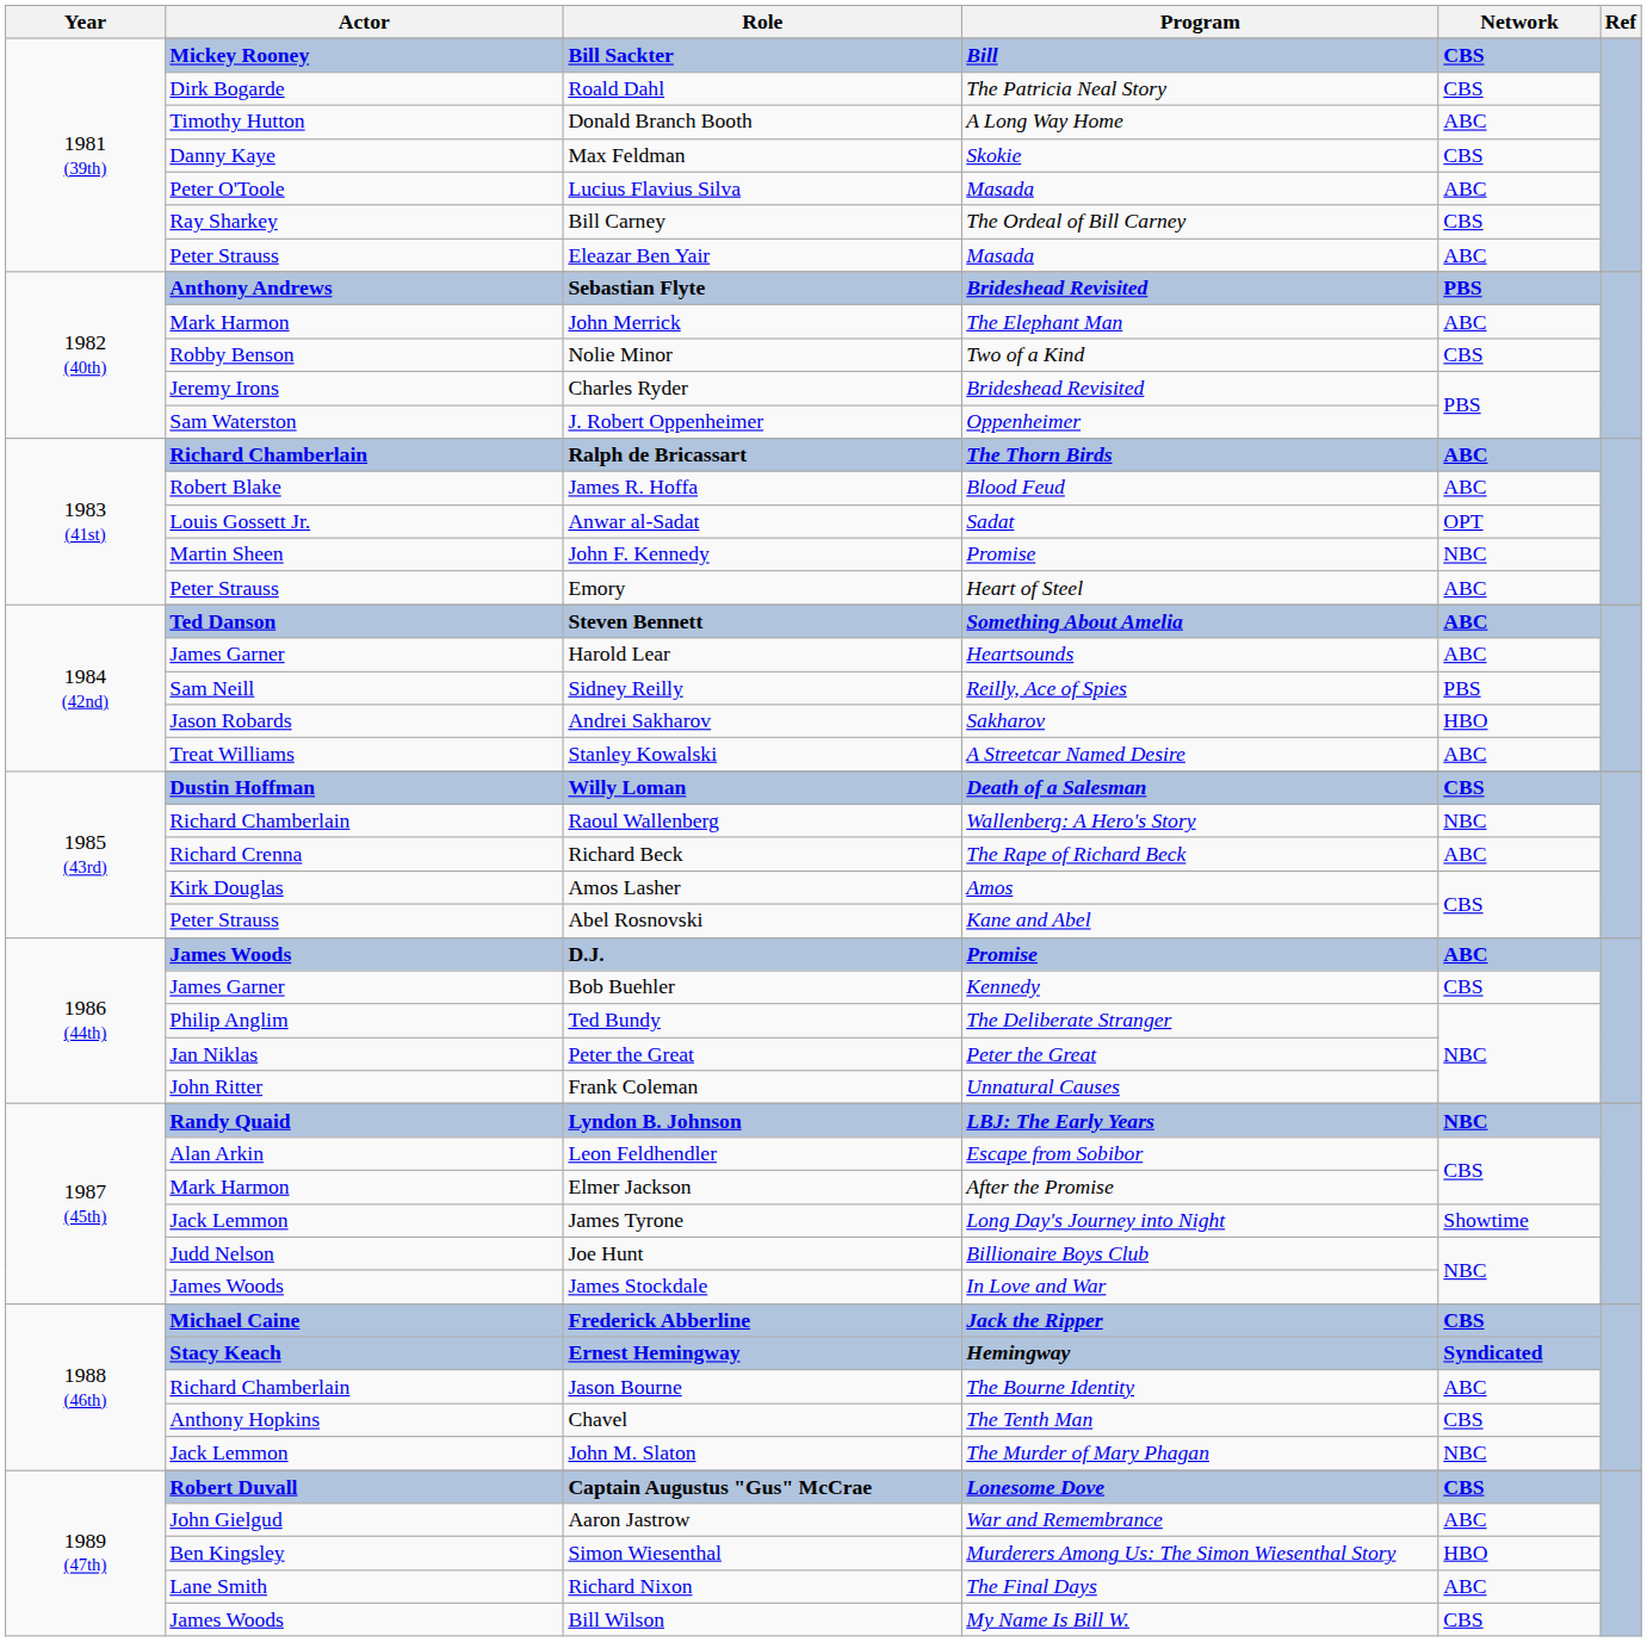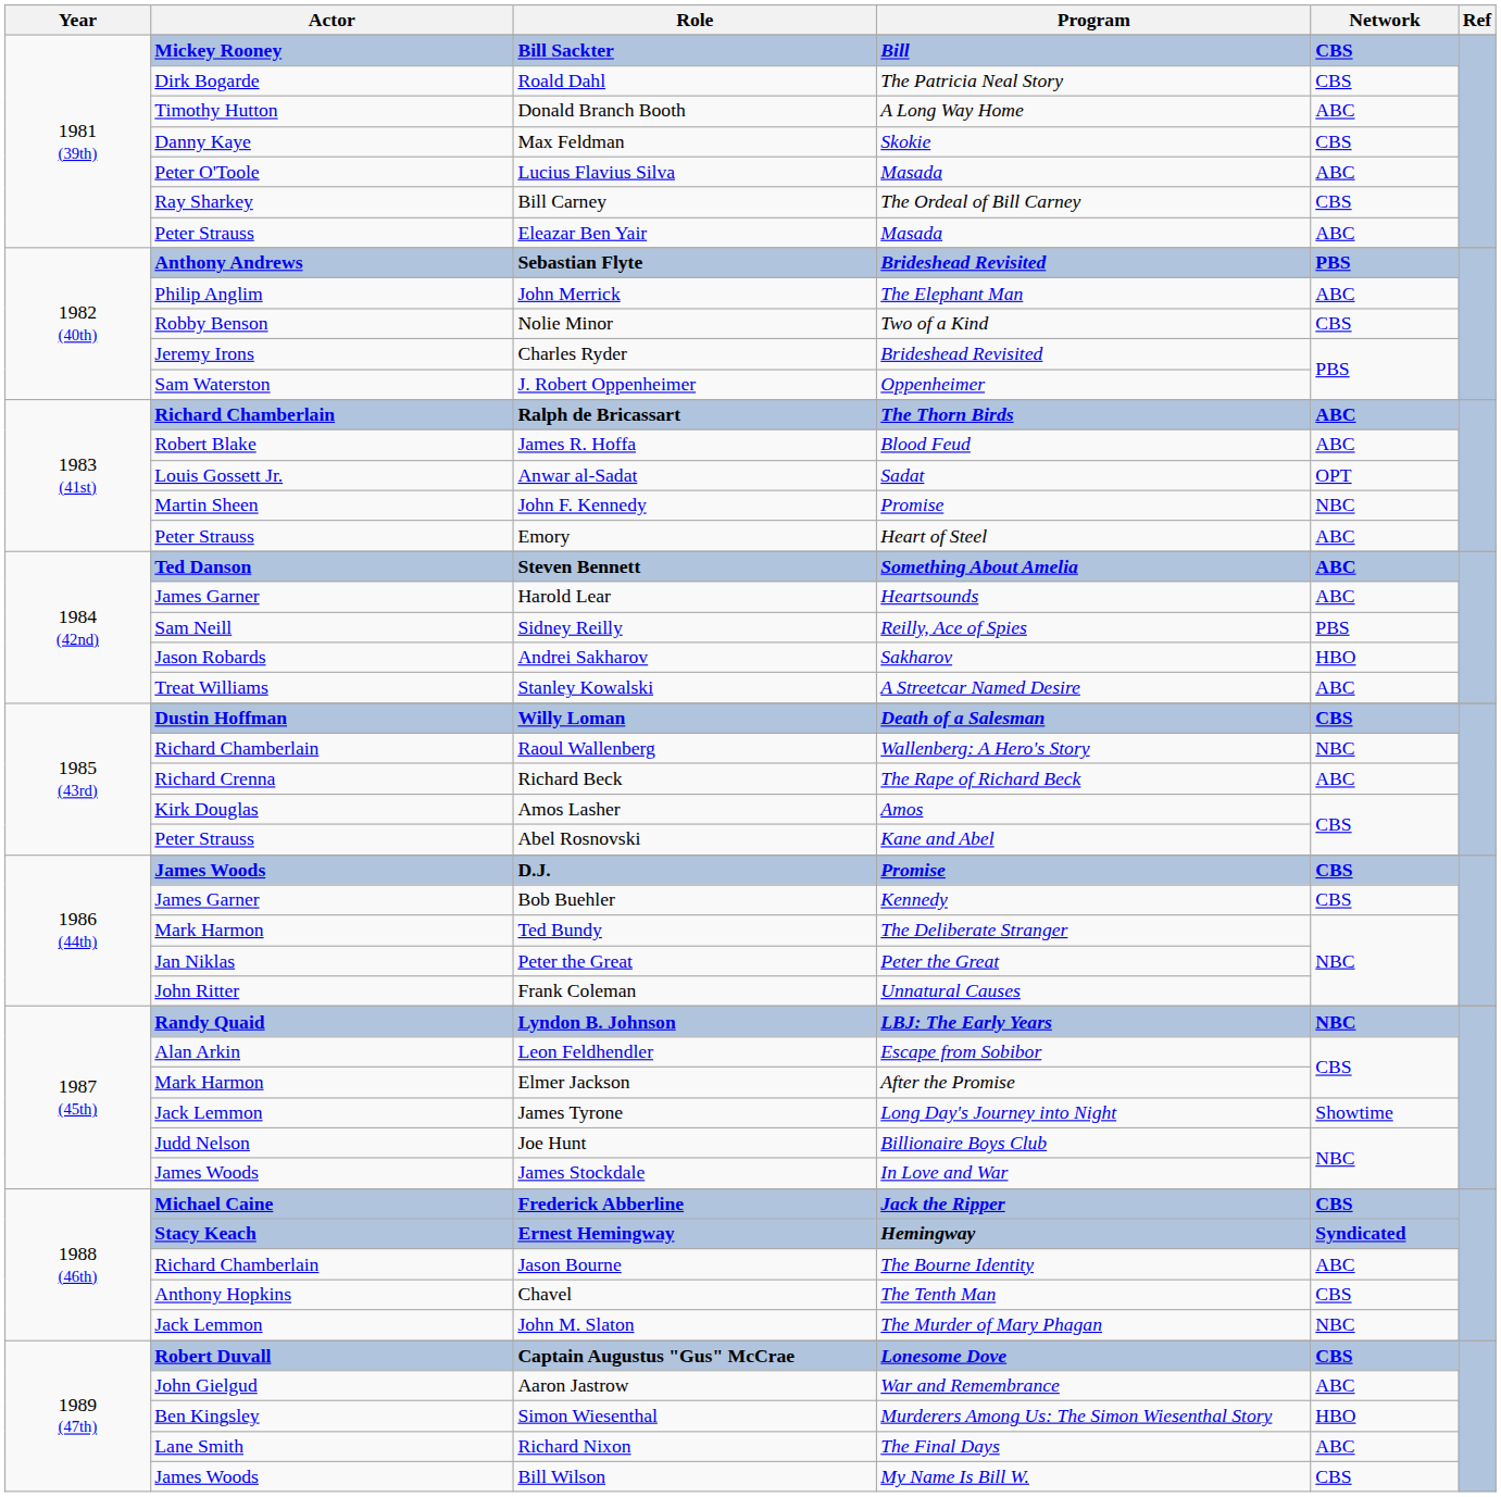 <table class="wikitable">
 <tr>
 <th style="width:10%;">Year</th>
 <th style="width:25%;">Actor</th>
 <th style="width:25%;">Role</th>
 <th style="width:30%;">Program</th>
 <th style="width:10%;">Network</th>
 <th style="width:5%;">Ref</th>
 </tr>
 <tr>
 <td rowspan="8" style="text-align:center;">1981 <br><small><a href='#'>(39th)</a></small></td>
 </tr>
 <tr style="background:#B0C4DE;">
 <td><strong><a href='#'>Mickey Rooney</a> </strong></td>
 <td><strong><a href='#'>Bill Sackter</a></strong></td>
 <td><em><a href='#'><strong>Bill</strong></a></em></td>
 <td><strong><a href='#'>CBS</a></strong></td>
 <td rowspan="7"></td>
 </tr>
 <tr>
 <td><a href='#'>Dirk Bogarde</a></td>
 <td><a href='#'>Roald Dahl</a></td>
 <td><em>The Patricia Neal Story</em></td>
 <td><a href='#'>CBS</a></td>
 </tr>
 <tr>
 <td><a href='#'>Timothy Hutton</a></td>
 <td>Donald Branch Booth</td>
 <td><em>A Long Way Home</em></td>
 <td><a href='#'>ABC</a></td>
 </tr>
 <tr>
 <td><a href='#'>Danny Kaye</a></td>
 <td>Max Feldman</td>
 <td><em><a href='#'>Skokie</a></em></td>
 <td><a href='#'>CBS</a></td>
 </tr>
 <tr>
 <td><a href='#'>Peter O'Toole</a></td>
 <td><a href='#'>Lucius Flavius Silva</a></td>
 <td><em><a href='#'>Masada</a></em></td>
 <td><a href='#'>ABC</a></td>
 </tr>
 <tr>
 <td><a href='#'>Ray Sharkey</a></td>
 <td>Bill Carney</td>
 <td><em>The Ordeal of Bill Carney</em></td>
 <td><a href='#'>CBS</a></td>
 </tr>
 <tr>
 <td><a href='#'>Peter Strauss</a></td>
 <td><a href='#'>Eleazar Ben Yair</a></td>
 <td><em><a href='#'>Masada</a></em></td>
 <td><a href='#'>ABC</a></td>
 </tr>
 <tr>
 <td rowspan="6" style="text-align:center;">1982 <br><small><a href='#'>(40th)</a></small></td>
 </tr>
 <tr style="background:#B0C4DE;">
 <td><strong><a href='#'>Anthony Andrews</a> </strong></td>
 <td><strong>Sebastian Flyte</strong></td>
 <td><em><a href='#'><strong>Brideshead Revisited</strong></a></em></td>
 <td><strong><a href='#'>PBS</a></strong></td>
 <td rowspan="5"></td>
 </tr>
 <tr>
-<td><a href='#'>Mark Harmon</a></td>
+<td><a href='#'>Philip Anglim</a></td>
 <td><a href='#'>John Merrick</a></td>
 <td><em><a href='#'>The Elephant Man</a></em></td>
 <td><a href='#'>ABC</a></td>
 </tr>
 <tr>
 <td><a href='#'>Robby Benson</a></td>
 <td>Nolie Minor</td>
 <td><em>Two of a Kind</em></td>
 <td><a href='#'>CBS</a></td>
 </tr>
 <tr>
 <td><a href='#'>Jeremy Irons</a></td>
 <td>Charles Ryder</td>
 <td><em><a href='#'>Brideshead Revisited</a></em></td>
 <td rowspan="2"><a href='#'>PBS</a></td>
 </tr>
 <tr>
 <td><a href='#'>Sam Waterston</a></td>
 <td><a href='#'>J. Robert Oppenheimer</a></td>
 <td><em><a href='#'>Oppenheimer</a></em></td>
 </tr>
 <tr>
 <td rowspan="6" style="text-align:center;">1983 <br><small><a href='#'>(41st)</a></small></td>
 </tr>
 <tr style="background:#B0C4DE;">
 <td><strong><a href='#'>Richard Chamberlain</a> </strong></td>
 <td><strong>Ralph de Bricassart</strong></td>
 <td><em><a href='#'><strong>The Thorn Birds</strong></a></em></td>
 <td><a href='#'><strong>ABC</strong></a></td>
 <td rowspan="5"></td>
 </tr>
 <tr>
 <td><a href='#'>Robert Blake</a></td>
 <td><a href='#'>James R. Hoffa</a></td>
 <td><em><a href='#'>Blood Feud</a></em></td>
 <td><a href='#'>ABC</a></td>
 </tr>
 <tr>
 <td><a href='#'>Louis Gossett Jr.</a></td>
 <td><a href='#'>Anwar al-Sadat</a></td>
 <td><em><a href='#'>Sadat</a></em></td>
 <td><a href='#'>OPT</a></td>
 </tr>
 <tr>
 <td><a href='#'>Martin Sheen</a></td>
 <td><a href='#'>John F. Kennedy</a></td>
 <td><em><a href='#'>Promise</a></em></td>
 <td><a href='#'>NBC</a></td>
 </tr>
 <tr>
 <td><a href='#'>Peter Strauss</a></td>
 <td>Emory</td>
 <td><em>Heart of Steel</em></td>
 <td><a href='#'>ABC</a></td>
 </tr>
 <tr>
 <td rowspan="6" style="text-align:center;">1984 <br><small><a href='#'>(42nd)</a></small></td>
 </tr>
 <tr style="background:#B0C4DE;">
 <td><strong><a href='#'>Ted Danson</a> </strong></td>
 <td><strong>Steven Bennett</strong></td>
 <td><strong><em><a href='#'>Something About Amelia</a></em></strong></td>
 <td><a href='#'><strong>ABC</strong></a></td>
 <td rowspan="5"></td>
 </tr>
 <tr>
 <td><a href='#'>James Garner</a></td>
 <td>Harold Lear</td>
 <td><em><a href='#'>Heartsounds</a></em></td>
 <td><a href='#'>ABC</a></td>
 </tr>
 <tr>
 <td><a href='#'>Sam Neill</a></td>
 <td><a href='#'>Sidney Reilly</a></td>
 <td><em><a href='#'>Reilly, Ace of Spies</a></em></td>
 <td><a href='#'>PBS</a></td>
 </tr>
 <tr>
 <td><a href='#'>Jason Robards</a></td>
 <td><a href='#'>Andrei Sakharov</a></td>
 <td><em><a href='#'>Sakharov</a></em></td>
 <td><a href='#'>HBO</a></td>
 </tr>
 <tr>
 <td><a href='#'>Treat Williams</a></td>
 <td><a href='#'>Stanley Kowalski</a></td>
 <td><em><a href='#'>A Streetcar Named Desire</a></em></td>
 <td><a href='#'>ABC</a></td>
 </tr>
 <tr>
 <td rowspan="6" style="text-align:center;">1985 <br><small><a href='#'>(43rd)</a></small></td>
 </tr>
 <tr style="background:#B0C4DE;">
 <td><strong><a href='#'>Dustin Hoffman</a> </strong></td>
 <td><strong><a href='#'>Willy Loman</a></strong></td>
 <td><em><a href='#'><strong>Death of a Salesman</strong></a></em></td>
 <td><strong><a href='#'>CBS</a></strong></td>
 <td rowspan="5"></td>
 </tr>
 <tr>
 <td><a href='#'>Richard Chamberlain</a></td>
 <td><a href='#'>Raoul Wallenberg</a></td>
 <td><em><a href='#'>Wallenberg: A Hero's Story</a></em></td>
 <td><a href='#'>NBC</a></td>
 </tr>
 <tr>
 <td><a href='#'>Richard Crenna</a></td>
 <td>Richard Beck</td>
 <td><em><a href='#'>The Rape of Richard Beck</a></em></td>
 <td><a href='#'>ABC</a></td>
 </tr>
 <tr>
 <td><a href='#'>Kirk Douglas</a></td>
 <td>Amos Lasher</td>
 <td><em><a href='#'>Amos</a></em></td>
 <td rowspan="2"><a href='#'>CBS</a></td>
 </tr>
 <tr>
 <td><a href='#'>Peter Strauss</a></td>
 <td>Abel Rosnovski</td>
 <td><em><a href='#'>Kane and Abel</a></em></td>
 </tr>
 <tr>
 <td rowspan="6" style="text-align:center;">1986 <br><small><a href='#'>(44th)</a></small></td>
 </tr>
 <tr style="background:#B0C4DE;">
 <td><strong><a href='#'>James Woods</a> </strong></td>
 <td><strong>D.J.</strong></td>
 <td><em><a href='#'><strong>Promise</strong></a></em></td>
-<td><a href='#'><strong>ABC</strong></a></td>
+<td><strong><a href='#'>CBS</a></strong></td>
 <td rowspan="5"></td>
 </tr>
 <tr>
 <td><a href='#'>James Garner</a></td>
 <td>Bob Buehler</td>
 <td><em><a href='#'>Kennedy</a></em></td>
 <td><a href='#'>CBS</a></td>
 </tr>
 <tr>
-<td><a href='#'>Philip Anglim</a></td>
+<td><a href='#'>Mark Harmon</a></td>
 <td><a href='#'>Ted Bundy</a></td>
 <td><em><a href='#'>The Deliberate Stranger</a></em></td>
 <td rowspan="3"><a href='#'>NBC</a></td>
 </tr>
 <tr>
 <td><a href='#'>Jan Niklas</a></td>
 <td><a href='#'>Peter the Great</a></td>
 <td><em><a href='#'>Peter the Great</a></em></td>
 </tr>
 <tr>
 <td><a href='#'>John Ritter</a></td>
 <td>Frank Coleman</td>
 <td><em><a href='#'>Unnatural Causes</a></em></td>
 </tr>
 <tr>
 <td rowspan="7" style="text-align:center;">1987 <br><small><a href='#'>(45th)</a></small></td>
 </tr>
 <tr style="background:#B0C4DE;">
 <td><strong><a href='#'>Randy Quaid</a> </strong></td>
 <td><strong><a href='#'>Lyndon B. Johnson</a></strong></td>
 <td><strong><em><a href='#'>LBJ: The Early Years</a></em></strong></td>
 <td><strong><a href='#'>NBC</a></strong></td>
 <td rowspan="6"></td>
 </tr>
 <tr>
 <td><a href='#'>Alan Arkin</a></td>
 <td><a href='#'>Leon Feldhendler</a></td>
 <td><em><a href='#'>Escape from Sobibor</a></em></td>
 <td rowspan="2"><a href='#'>CBS</a></td>
 </tr>
 <tr>
 <td><a href='#'>Mark Harmon</a></td>
 <td>Elmer Jackson</td>
 <td><em>After the Promise</em></td>
 </tr>
 <tr>
 <td><a href='#'>Jack Lemmon</a></td>
 <td>James Tyrone</td>
 <td><em><a href='#'>Long Day's Journey into Night</a></em></td>
 <td><a href='#'>Showtime</a></td>
 </tr>
 <tr>
 <td><a href='#'>Judd Nelson</a></td>
 <td>Joe Hunt</td>
 <td><em><a href='#'>Billionaire Boys Club</a></em></td>
 <td rowspan="2"><a href='#'>NBC</a></td>
 </tr>
 <tr>
 <td><a href='#'>James Woods</a></td>
 <td><a href='#'>James Stockdale</a></td>
 <td><em><a href='#'>In Love and War</a></em></td>
 </tr>
 <tr>
 <td rowspan="6" style="text-align:center;">1988 <br><small><a href='#'>(46th)</a></small></td>
 </tr>
 <tr style="background:#B0C4DE;">
 <td><strong><a href='#'>Michael Caine</a> </strong></td>
 <td><strong><a href='#'>Frederick Abberline</a></strong></td>
 <td><em><a href='#'><strong>Jack the Ripper</strong></a></em></td>
 <td><strong><a href='#'>CBS</a></strong></td>
 <td rowspan="5"></td>
 </tr>
 <tr style="background:#B0C4DE;">
 <td><strong><a href='#'>Stacy Keach</a> </strong></td>
 <td><strong><a href='#'>Ernest Hemingway</a></strong></td>
 <td><strong><em>Hemingway</em></strong></td>
 <td><a href='#'><strong>Syndicated</strong></a></td>
 </tr>
 <tr>
 <td><a href='#'>Richard Chamberlain</a></td>
 <td><a href='#'>Jason Bourne</a></td>
 <td><em><a href='#'>The Bourne Identity</a></em></td>
 <td><a href='#'>ABC</a></td>
 </tr>
 <tr>
 <td><a href='#'>Anthony Hopkins</a></td>
 <td>Chavel</td>
 <td><em><a href='#'>The Tenth Man</a></em></td>
 <td><a href='#'>CBS</a></td>
 </tr>
 <tr>
 <td><a href='#'>Jack Lemmon</a></td>
 <td><a href='#'>John M. Slaton</a></td>
 <td><em><a href='#'>The Murder of Mary Phagan</a></em></td>
 <td><a href='#'>NBC</a></td>
 </tr>
 <tr>
 <td rowspan="6" style="text-align:center;">1989 <br><small><a href='#'>(47th)</a></small></td>
 </tr>
 <tr style="background:#B0C4DE;">
 <td><strong><a href='#'>Robert Duvall</a> </strong></td>
 <td><strong>Captain Augustus "Gus" McCrae</strong></td>
 <td><em><a href='#'><strong>Lonesome Dove</strong></a></em></td>
 <td><strong><a href='#'>CBS</a></strong></td>
 <td rowspan="5"></td>
 </tr>
 <tr>
 <td><a href='#'>John Gielgud</a></td>
 <td>Aaron Jastrow</td>
 <td><em><a href='#'>War and Remembrance</a></em></td>
 <td><a href='#'>ABC</a></td>
 </tr>
 <tr>
 <td><a href='#'>Ben Kingsley</a></td>
 <td><a href='#'>Simon Wiesenthal</a></td>
 <td><em><a href='#'>Murderers Among Us: The Simon Wiesenthal Story</a></em></td>
 <td><a href='#'>HBO</a></td>
 </tr>
 <tr>
 <td><a href='#'>Lane Smith</a></td>
 <td><a href='#'>Richard Nixon</a></td>
 <td><em><a href='#'>The Final Days</a></em></td>
 <td><a href='#'>ABC</a></td>
 </tr>
 <tr>
 <td><a href='#'>James Woods</a></td>
 <td><a href='#'>Bill Wilson</a></td>
 <td><em><a href='#'>My Name Is Bill W.</a></em></td>
 <td><a href='#'>CBS</a></td>
 </tr>
 </table>
